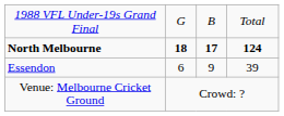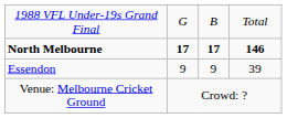 <table class="wikitable" style="text-align:center; width:40%">
 <tr>
 <td width=200><em><a href='#'>1988 VFL Under-19s Grand Final</a></em></td>
 <td><em>G</em></td>
 <td><em>B</em></td>
 <td><em>Total</em></td>
 </tr>
 <tr>
 <td style="text-align:left"><strong>North Melbourne</strong></td>
-<td><strong>18</strong></td>
 <td><strong>17</strong></td>
-<td><strong>124</strong></td>
+<td><strong>17</strong></td>
+<td><strong>146</strong></td>
 </tr>
 <tr>
 <td style="text-align:left"><a href='#'>Essendon</a></td>
-<td>6</td>
+<td>9</td>
 <td>9</td>
 <td>39</td>
 </tr>
 <tr>
 <td>Venue: <a href='#'>Melbourne Cricket Ground</a></td>
 <td colspan=3>Crowd: ?</td>
 </tr>
 </table>
